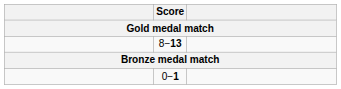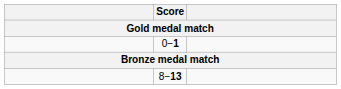 <table class="wikitable" style="text-align: left; ">
 <tr>
 <th align="right" width="230"></th>
 <th width="40">Score</th>
 <th align="left" width="230"></th>
 </tr>
 <tr>
 <th colspan=3>Gold medal match</th>
 </tr>
 <tr>
 <td></td>
-<td align="center">8−<strong>13</strong></td>
+<td align="center">0−<strong>1</strong></td>
 <td><strong></strong></td>
 </tr>
 <tr>
 <th colspan=3>Bronze medal match</th>
 </tr>
 <tr>
 <td></td>
-<td align="center">0−<strong>1</strong></td>
+<td align="center">8−<strong>13</strong></td>
 <td><strong></strong></td>
 </tr>
 </table>
